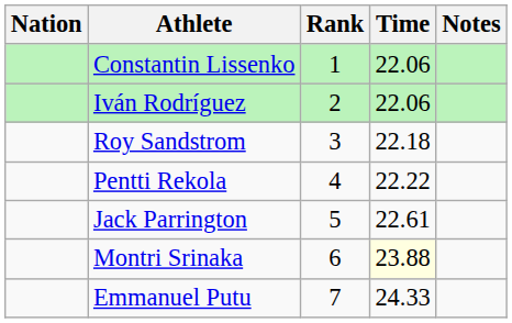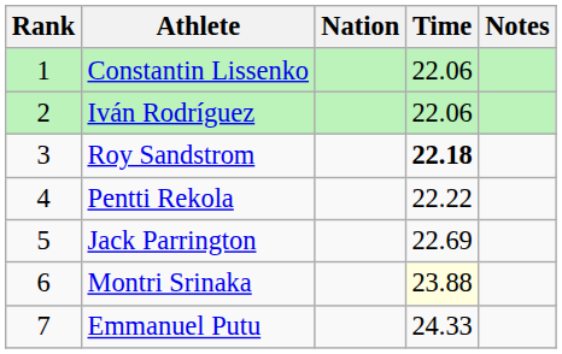 <table class="wikitable sortable" style="text-align:center">
 <tr>
+<th>Rank</th>
+<th>Athlete</th>
 <th>Nation</th>
-<th>Athlete</th>
-<th>Rank</th>
 <th>Time</th>
 <th>Notes</th>
 </tr>
 <tr bgcolor=bbf3bb>
+<td>1</td>
+<td align=left><a href='#'>Constantin Lissenko</a></td>
 <td align=left></td>
-<td align=left><a href='#'>Constantin Lissenko</a></td>
-<td>1</td>
 <td>22.06</td>
 <td></td>
 </tr>
 <tr bgcolor=bbf3bb>
+<td>2</td>
+<td align=left><a href='#'>Iván Rodríguez</a></td>
 <td align=left></td>
-<td align=left><a href='#'>Iván Rodríguez</a></td>
-<td>2</td>
 <td>22.06</td>
 <td></td>
 </tr>
 <tr>
+<td>3</td>
+<td align=left><a href='#'>Roy Sandstrom</a></td>
 <td align=left></td>
-<td align=left><a href='#'>Roy Sandstrom</a></td>
-<td>3</td>
-<td>22.18</td>
+<td><strong>22.18</strong></td>
 <td></td>
 </tr>
 <tr>
+<td>4</td>
+<td align=left><a href='#'>Pentti Rekola</a></td>
 <td align=left></td>
-<td align=left><a href='#'>Pentti Rekola</a></td>
-<td>4</td>
 <td>22.22</td>
 <td></td>
 </tr>
 <tr>
+<td>5</td>
+<td align=left><a href='#'>Jack Parrington</a></td>
 <td align=left></td>
-<td align=left><a href='#'>Jack Parrington</a></td>
-<td>5</td>
-<td>22.61</td>
+<td>22.69</td>
 <td></td>
 </tr>
 <tr>
+<td>6</td>
+<td align=left><a href='#'>Montri Srinaka</a></td>
 <td align=left></td>
-<td align=left><a href='#'>Montri Srinaka</a></td>
-<td>6</td>
 <td style="background: lightyellow;">23.88</td>
 <td></td>
 </tr>
 <tr>
+<td>7</td>
+<td align=left><a href='#'>Emmanuel Putu</a></td>
 <td align=left></td>
-<td align=left><a href='#'>Emmanuel Putu</a></td>
-<td>7</td>
 <td>24.33</td>
 <td></td>
 </tr>
 </table>
